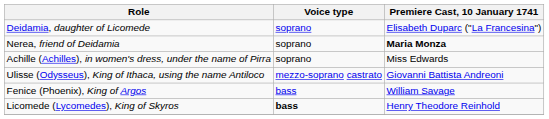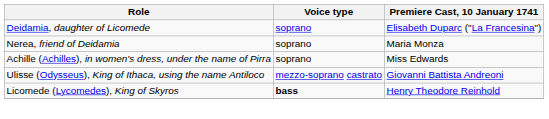 <table class="wikitable">
 <tr>
 <th>Role</th>
 <th>Voice type</th>
 <th>Premiere Cast, 10 January 1741<br></th>
 </tr>
 <tr>
 <td><a href='#'>Deidamia</a>, <em>daughter of Licomede</em></td>
 <td><a href='#'>soprano</a></td>
 <td><a href='#'>Elisabeth Duparc</a> ("<a href='#'>La Francesina</a>")</td>
 </tr>
 <tr>
 <td>Nerea, <em>friend of Deidamia</em></td>
 <td>soprano</td>
-<td><strong>Maria Monza</strong></td>
+<td>Maria Monza</td>
 </tr>
 <tr>
 <td>Achille (<a href='#'>Achilles</a>), <em>in women's dress, under the name of Pirra</em></td>
 <td>soprano</td>
 <td>Miss Edwards</td>
 </tr>
 <tr>
 <td>Ulisse (<a href='#'>Odysseus</a>), <em>King of Ithaca, using the name Antiloco</em></td>
 <td><a href='#'>mezzo-soprano</a> <a href='#'>castrato</a></td>
 <td><a href='#'>Giovanni Battista Andreoni</a></td>
 </tr>
 <tr>
-<td>Fenice (Phoenix), <em>King of <a href='#'>Argos</a></em></td>
-<td><a href='#'>bass</a></td>
-<td><a href='#'>William Savage</a></td>
-</tr>
-<tr>
 <td>Licomede (<a href='#'>Lycomedes</a>), <em>King of Skyros</em></td>
 <td><strong>bass</strong></td>
 <td><a href='#'>Henry Theodore Reinhold</a></td>
 </tr>
 <tr>
 </tr>
 </table>
